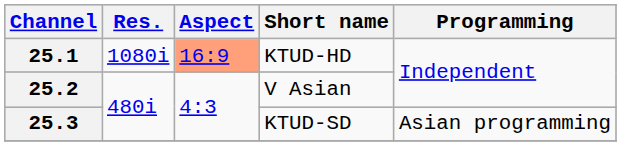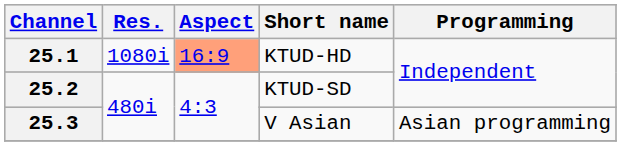 <table class="wikitable">
 <tr>
 <th><a href='#'>Channel</a></th>
 <th><a href='#'>Res.</a></th>
 <th><a href='#'>Aspect</a></th>
 <th>Short name</th>
 <th>Programming</th>
 </tr>
 <tr>
 <th scope = "row">25.1</th>
 <td><a href='#'>1080i</a></td>
 <td style="background: lightsalmon;"><a href='#'>16:9</a></td>
 <td>KTUD-HD</td>
 <td rowspan=2><a href='#'>Independent</a></td>
 </tr>
 <tr>
 <th scope = "row">25.2</th>
 <td rowspan=2><a href='#'>480i</a></td>
 <td rowspan=2><a href='#'>4:3</a></td>
-<td>V Asian</td>
+<td>KTUD-SD</td>
 </tr>
 <tr>
 <th scope = "row">25.3</th>
-<td>KTUD-SD</td>
+<td>V Asian</td>
 <td>Asian programming</td>
 </tr>
 <tr>
 </tr>
 </table>
